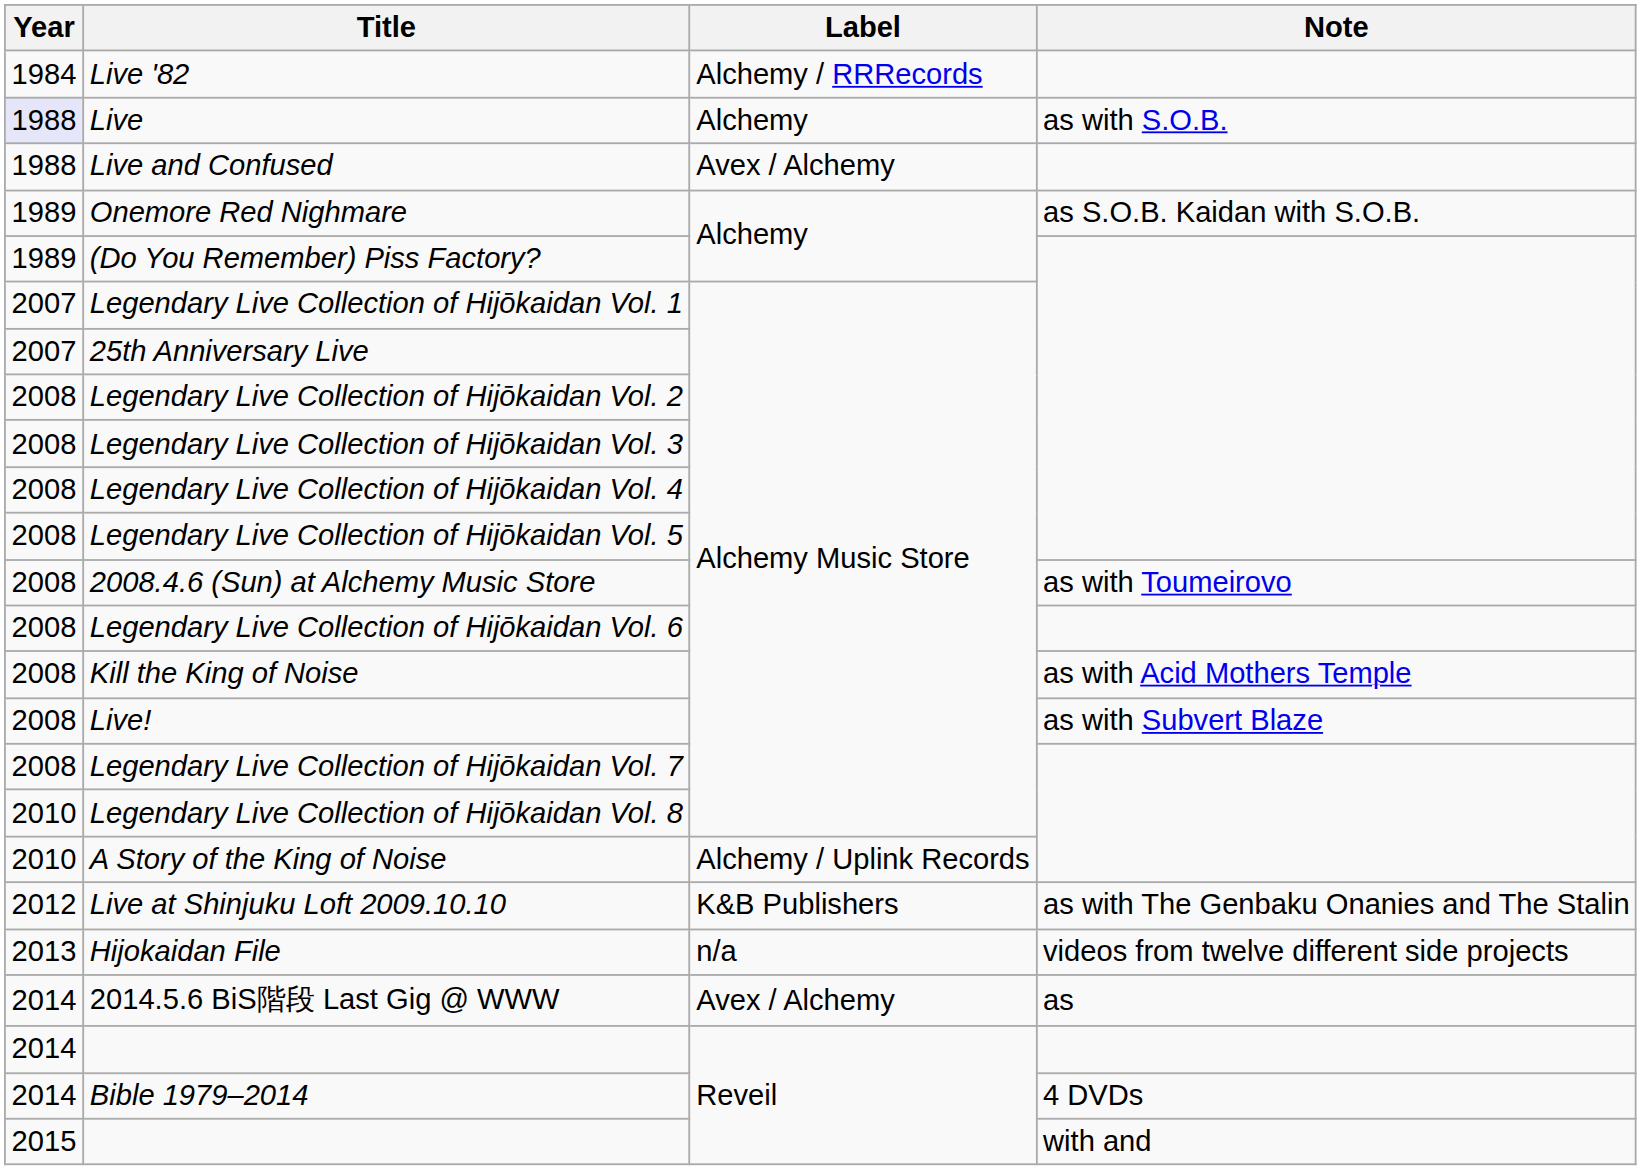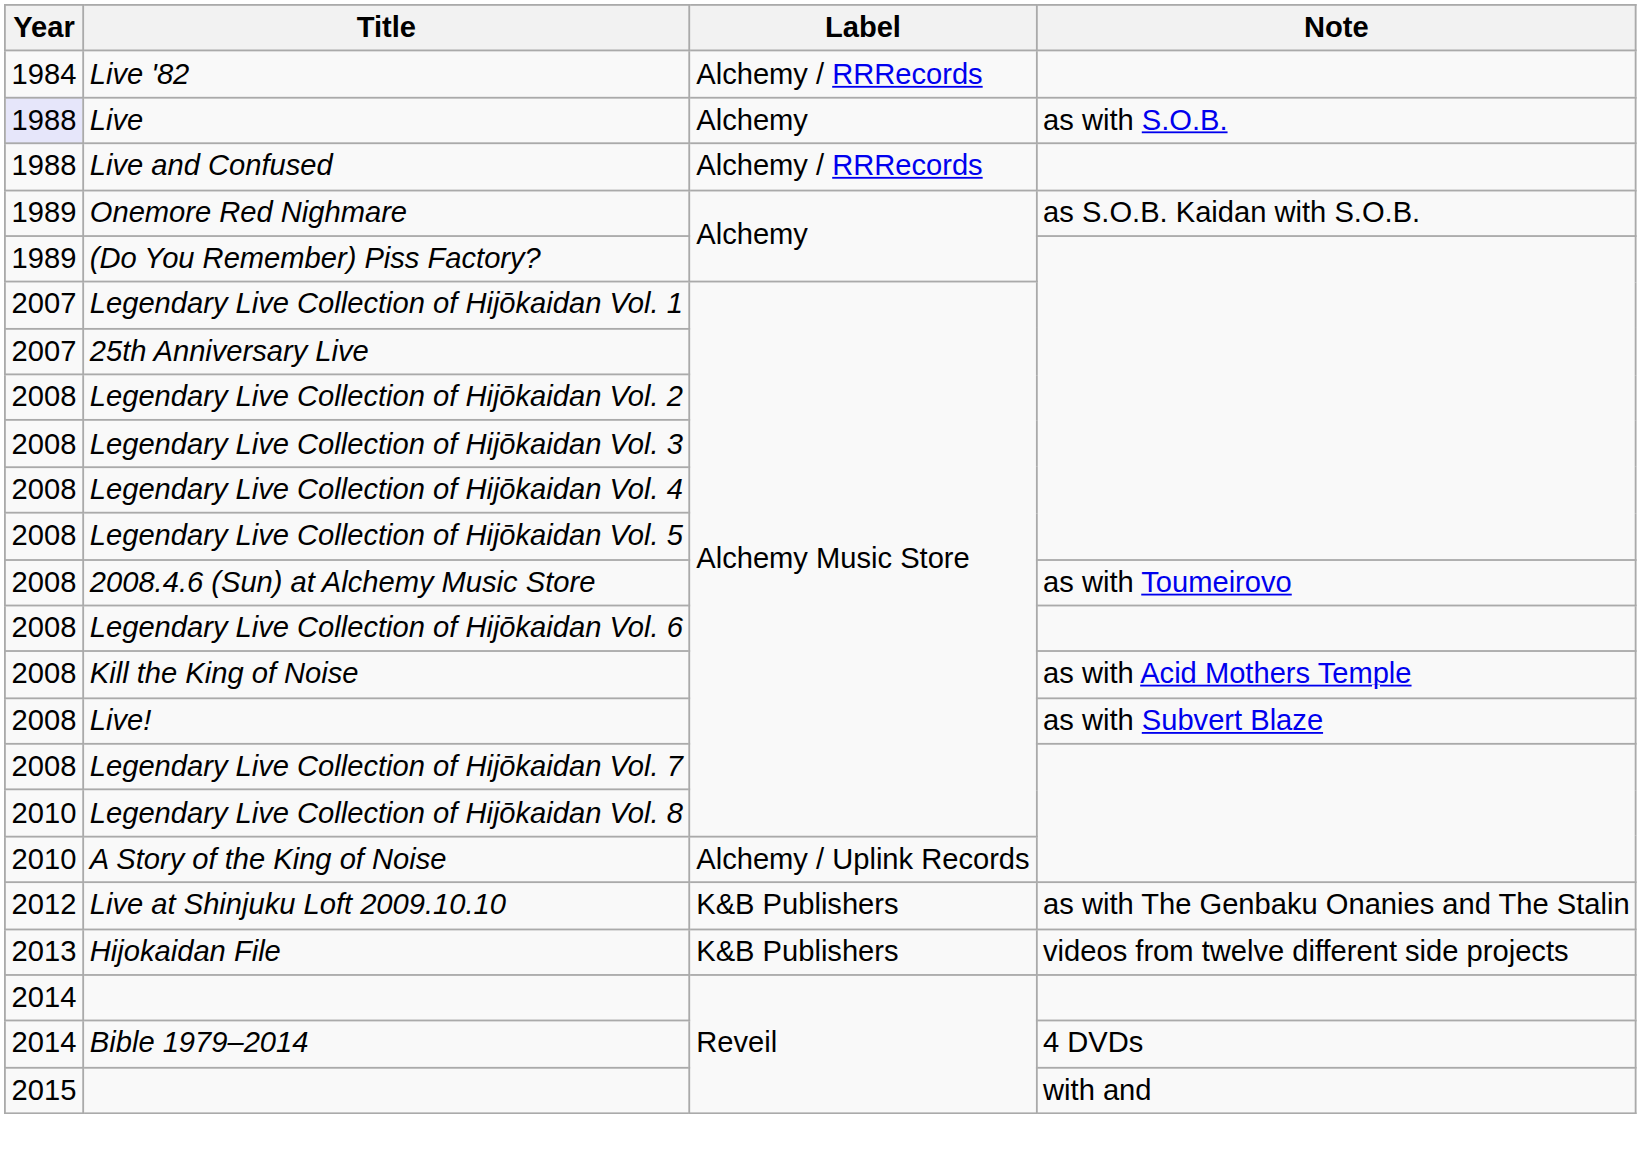 <table class="wikitable">
 <tr>
 <th>Year</th>
 <th>Title</th>
 <th>Label</th>
 <th>Note</th>
 </tr>
 <tr>
 <td>1984</td>
 <td><em>Live '82</em> </td>
 <td>Alchemy / <a href='#'>RRRecords</a></td>
 </tr>
 <tr>
 <td style="background: lavender;">1988</td>
 <td><em>Live</em> </td>
 <td>Alchemy</td>
 <td>as  with <a href='#'>S.O.B.</a></td>
 </tr>
 <tr>
 <td>1988</td>
 <td><em>Live and Confused</em></td>
-<td>Avex / Alchemy</td>
+<td>Alchemy / <a href='#'>RRRecords</a></td>
 </tr>
 <tr>
 <td>1989</td>
 <td><em>Onemore Red Nighmare</em></td>
 <td rowspan=2>Alchemy</td>
 <td>as S.O.B. Kaidan with S.O.B.</td>
 </tr>
 <tr>
 <td>1989</td>
 <td><em>(Do You Remember) Piss Factory?</em></td>
 </tr>
 <tr>
 <td>2007</td>
 <td><em>Legendary Live Collection of Hijōkaidan Vol. 1</em></td>
 <td rowspan=12>Alchemy Music Store</td>
 </tr>
 <tr>
 <td>2007</td>
 <td><em>25th Anniversary Live</em></td>
 </tr>
 <tr>
 <td>2008</td>
 <td><em>Legendary Live Collection of Hijōkaidan Vol. 2</em></td>
 </tr>
 <tr>
 <td>2008</td>
 <td><em>Legendary Live Collection of Hijōkaidan Vol. 3</em></td>
 </tr>
 <tr>
 <td>2008</td>
 <td><em>Legendary Live Collection of Hijōkaidan Vol. 4</em></td>
 </tr>
 <tr>
 <td>2008</td>
 <td><em>Legendary Live Collection of Hijōkaidan Vol. 5</em></td>
 </tr>
 <tr>
 <td>2008</td>
 <td><em>2008.4.6 (Sun) at Alchemy Music Store</em></td>
 <td>as  with <a href='#'>Toumeirovo</a></td>
 </tr>
 <tr>
 <td>2008</td>
 <td><em>Legendary Live Collection of Hijōkaidan Vol. 6</em></td>
 </tr>
 <tr>
 <td>2008</td>
 <td><em>Kill the King of Noise</em></td>
 <td>as  with <a href='#'>Acid Mothers Temple</a></td>
 </tr>
 <tr>
 <td>2008</td>
 <td><em>Live!</em></td>
 <td>as  with <a href='#'>Subvert Blaze</a></td>
 </tr>
 <tr>
 <td>2008</td>
 <td><em>Legendary Live Collection of Hijōkaidan Vol. 7</em></td>
 </tr>
 <tr>
 <td>2010</td>
 <td><em>Legendary Live Collection of Hijōkaidan Vol. 8</em></td>
 </tr>
 <tr>
 <td>2010</td>
 <td><em>A Story of the King of Noise</em></td>
 <td>Alchemy / Uplink Records</td>
 </tr>
 <tr>
 <td>2012</td>
 <td><em>Live at Shinjuku Loft 2009.10.10</em></td>
 <td>K&B Publishers</td>
 <td>as  with The Genbaku Onanies and The Stalin</td>
 </tr>
 <tr>
 <td>2013</td>
 <td><em>Hijokaidan File</em></td>
-<td>n/a</td>
+<td>K&B Publishers</td>
 <td>videos from twelve different side projects</td>
-</tr>
-<tr>
-<td>2014</td>
-<td>2014.5.6 BiS階段 Last Gig @ WWW</td>
-<td>Avex / Alchemy</td>
-<td>as </td>
 </tr>
 <tr>
 <td>2014</td>
 <td></td>
 <td rowspan=3>Reveil</td>
 </tr>
 <tr>
 <td>2014</td>
 <td><em>Bible 1979–2014</em></td>
 <td>4 DVDs</td>
 </tr>
 <tr>
 <td>2015</td>
 <td></td>
 <td>with  and </td>
 </tr>
 </table>
